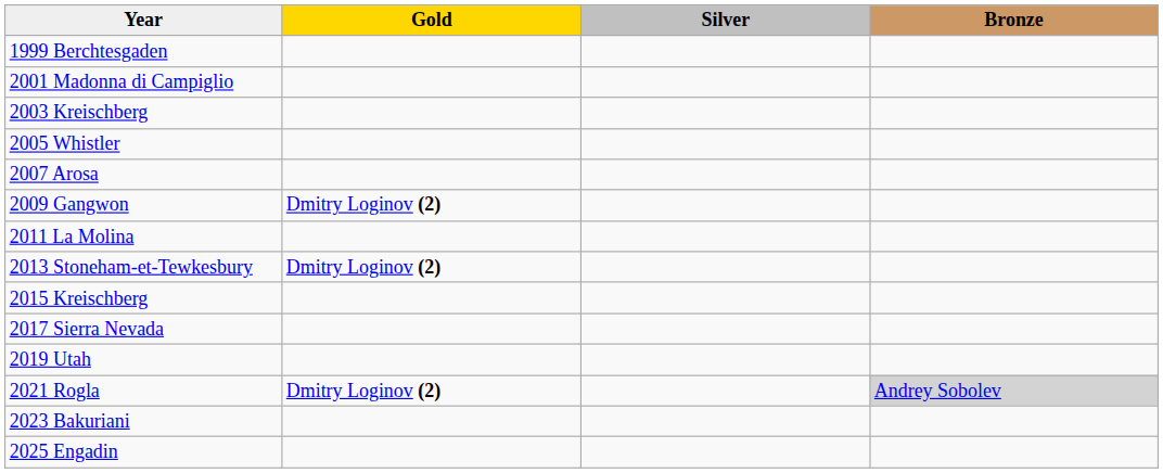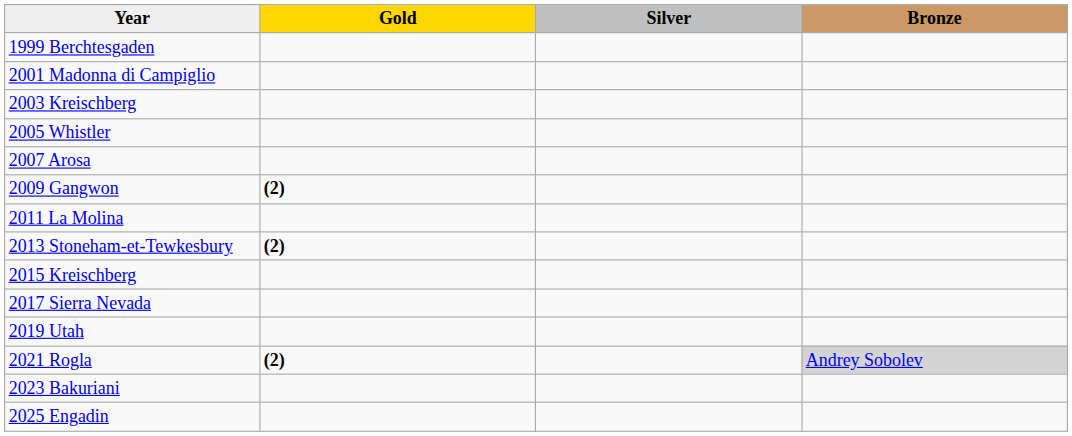 <table class="wikitable sortable" style="width:950px;">
 <tr>
 <th style="width:24%; background:#efefef;">Year</th>
 <th style="width:26%; background:gold">Gold</th>
 <th style="width:25%; background:silver">Silver</th>
 <th style="width:25%; background:#CC9966">Bronze</th>
 </tr>
 <tr>
 <td><a href='#'>1999 Berchtesgaden</a></td>
 <td></td>
 <td></td>
 <td></td>
 </tr>
 <tr>
 <td><a href='#'>2001 Madonna di Campiglio</a></td>
 <td></td>
 <td></td>
 <td></td>
 </tr>
 <tr>
 <td><a href='#'>2003 Kreischberg</a></td>
 <td></td>
 <td></td>
 <td></td>
 </tr>
 <tr>
 <td><a href='#'>2005 Whistler</a></td>
 <td></td>
 <td></td>
 <td></td>
 </tr>
 <tr>
 <td><a href='#'>2007 Arosa</a></td>
 <td></td>
 <td></td>
 <td></td>
 </tr>
 <tr>
 <td><a href='#'>2009 Gangwon</a></td>
-<td> <a href='#'>Dmitry Loginov</a>  <strong>(2)</strong></td>
+<td> <strong>(2)</strong></td>
 <td></td>
 <td></td>
 </tr>
 <tr>
 <td><a href='#'>2011 La Molina</a></td>
 <td></td>
 <td></td>
 <td></td>
 </tr>
 <tr>
 <td><a href='#'>2013 Stoneham-et-Tewkesbury</a></td>
-<td> <a href='#'>Dmitry Loginov</a>  <strong>(2)</strong></td>
+<td> <strong>(2)</strong></td>
 <td></td>
 <td></td>
 </tr>
 <tr>
 <td><a href='#'>2015 Kreischberg</a></td>
 <td></td>
 <td></td>
 <td></td>
 </tr>
 <tr>
 <td><a href='#'>2017 Sierra Nevada</a></td>
 <td></td>
 <td></td>
 <td></td>
 </tr>
 <tr>
 <td><a href='#'>2019 Utah</a></td>
 <td></td>
 <td></td>
 <td></td>
 </tr>
 <tr>
 <td><a href='#'>2021 Rogla</a></td>
-<td> <a href='#'>Dmitry Loginov</a>  <strong>(2)</strong></td>
+<td> <strong>(2)</strong></td>
 <td></td>
 <td style="background: lightgrey;"> <a href='#'>Andrey Sobolev</a> </td>
 </tr>
 <tr>
 <td><a href='#'>2023 Bakuriani</a></td>
 <td></td>
 <td></td>
 <td></td>
 </tr>
 <tr>
 <td><a href='#'>2025 Engadin</a></td>
 <td></td>
 <td></td>
 <td></td>
 </tr>
 </table>
